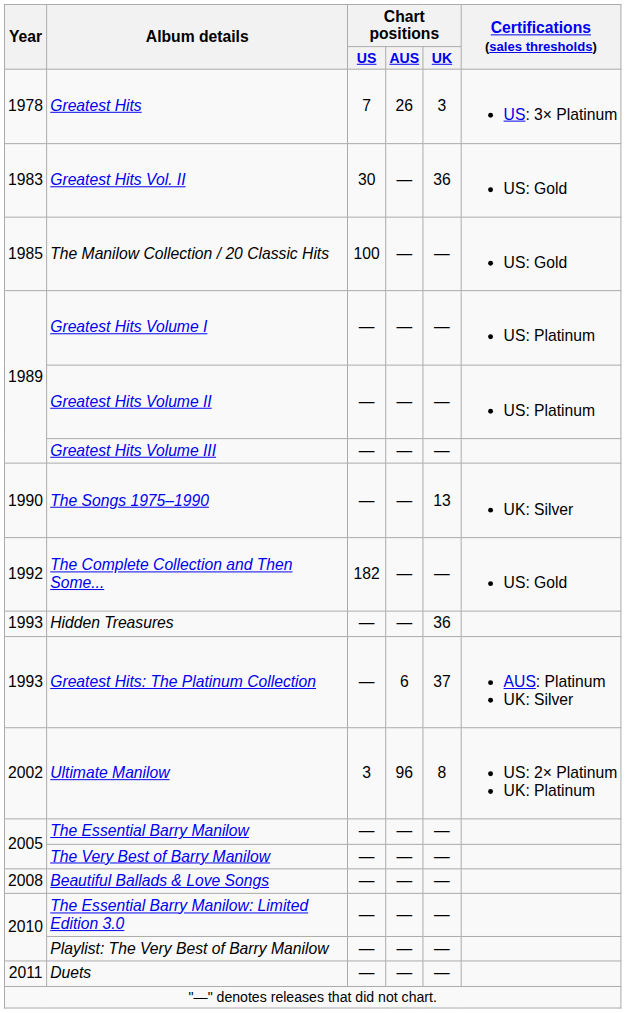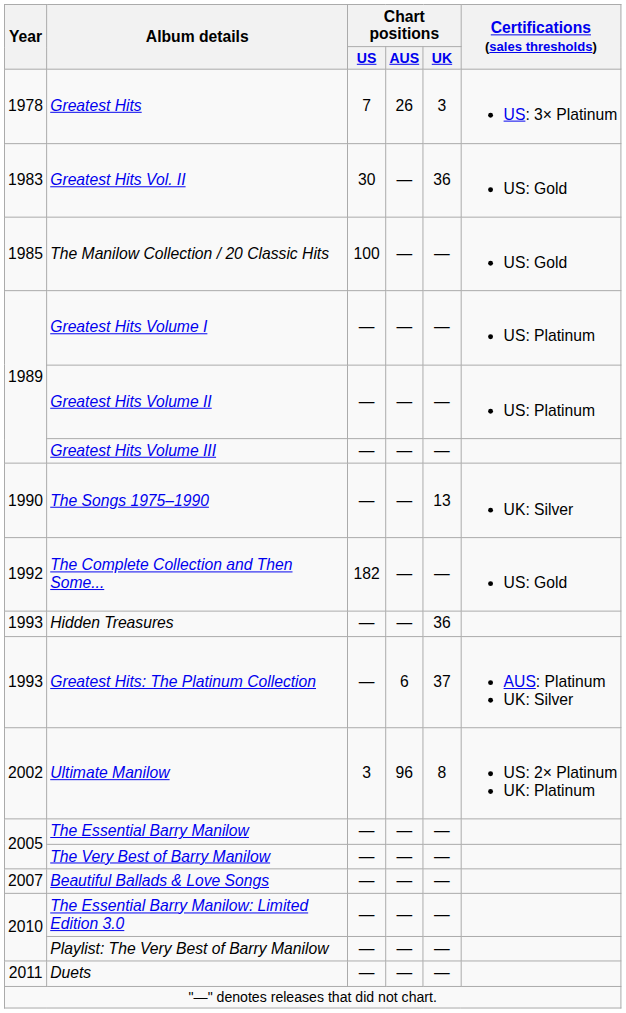 <table class="wikitable" style="text-align: center;">
 <tr>
 <th rowspan="2">Year</th>
 <th rowspan="2" style="width:300px;">Album details</th>
 <th colspan="3">Chart positions</th>
 <th rowspan="2"><a href='#'>Certifications</a><br><small>(<a href='#'>sales thresholds</a>)</small></th>
 </tr>
 <tr>
 <th style="width:2.2em;font-size:90%;"><a href='#'>US</a><br></th>
 <th style="width:2.2em;font-size:90%;"><a href='#'>AUS</a><br></th>
 <th style="width:2.2em;font-size:90%;"><a href='#'>UK</a><br></th>
 </tr>
 <tr>
 <td>1978</td>
 <td align="left"><em><a href='#'>Greatest Hits</a></em></td>
 <td>7</td>
 <td>26</td>
 <td>3</td>
 <td style="text-align:left;"><br><ul><li><a href='#'>US</a>: 3× Platinum</li></ul></td>
 </tr>
 <tr>
 <td>1983</td>
 <td align="left"><em><a href='#'>Greatest Hits Vol. II</a></em></td>
 <td>30</td>
 <td>—</td>
 <td>36</td>
 <td style="text-align:left;"><br><ul><li>US: Gold</li></ul></td>
 </tr>
 <tr>
 <td>1985</td>
 <td align="left"><em>The Manilow Collection / 20 Classic Hits</em></td>
 <td>100</td>
 <td>—</td>
 <td>—</td>
 <td style="text-align:left;"><br><ul><li>US: Gold</li></ul></td>
 </tr>
 <tr>
 <td rowspan="3">1989</td>
 <td align="left"><em><a href='#'>Greatest Hits Volume I</a></em></td>
 <td>—</td>
 <td>—</td>
 <td>—</td>
 <td style="text-align:left;"><br><ul><li>US: Platinum</li></ul></td>
 </tr>
 <tr>
 <td align="left"><em><a href='#'>Greatest Hits Volume II</a></em></td>
 <td>—</td>
 <td>—</td>
 <td>—</td>
 <td style="text-align:left;"><br><ul><li>US: Platinum</li></ul></td>
 </tr>
 <tr>
 <td align="left"><em><a href='#'>Greatest Hits Volume III</a></em></td>
 <td>—</td>
 <td>—</td>
 <td>—</td>
 <td style="text-align:left;"></td>
 </tr>
 <tr>
 <td>1990</td>
 <td align="left"><em><a href='#'>The Songs 1975–1990</a></em></td>
 <td>—</td>
 <td>—</td>
 <td>13</td>
 <td style="text-align:left;"><br><ul><li>UK: Silver</li></ul></td>
 </tr>
 <tr>
 <td>1992</td>
 <td align="left"><em><a href='#'>The Complete Collection and Then Some...</a></em></td>
 <td>182</td>
 <td>—</td>
 <td>—</td>
 <td style="text-align:left;"><br><ul><li>US: Gold</li></ul></td>
 </tr>
 <tr>
 <td>1993</td>
 <td align="left"><em>Hidden Treasures</em></td>
 <td>—</td>
 <td>—</td>
 <td>36</td>
 <td style="text-align:left;"></td>
 </tr>
 <tr>
 <td>1993</td>
 <td align="left"><em><a href='#'>Greatest Hits: The Platinum Collection</a></em></td>
 <td>—</td>
 <td>6</td>
 <td>37</td>
 <td style="text-align:left;"><br><ul><li><a href='#'>AUS</a>: Platinum</li><li>UK: Silver</li></ul></td>
 </tr>
 <tr>
 <td>2002</td>
 <td align="left"><em><a href='#'>Ultimate Manilow</a></em></td>
 <td>3</td>
 <td>96</td>
 <td>8</td>
 <td style="text-align:left;"><br><ul><li>US: 2× Platinum</li><li>UK: Platinum</li></ul></td>
 </tr>
 <tr>
 <td rowspan="2">2005</td>
 <td align="left"><em><a href='#'>The Essential Barry Manilow</a></em></td>
 <td>—</td>
 <td>—</td>
 <td>—</td>
 <td style="text-align:left;"></td>
 </tr>
 <tr>
 <td align="left"><em><a href='#'>The Very Best of Barry Manilow</a></em></td>
 <td>—</td>
 <td>—</td>
 <td>—</td>
 <td style="text-align:left;"></td>
 </tr>
 <tr>
-<td>2008</td>
+<td>2007</td>
 <td align="left"><em><a href='#'>Beautiful Ballads & Love Songs</a></em></td>
 <td>—</td>
 <td>—</td>
 <td>—</td>
 <td style="text-align:left;"></td>
 </tr>
 <tr>
 <td rowspan="2">2010</td>
 <td align="left"><em><a href='#'>The Essential Barry Manilow: Limited Edition 3.0</a></em></td>
 <td>—</td>
 <td>—</td>
 <td>—</td>
 <td style="text-align:left;"></td>
 </tr>
 <tr>
 <td align="left"><em>Playlist: The Very Best of Barry Manilow</em></td>
 <td>—</td>
 <td>—</td>
 <td>—</td>
 <td style="text-align:left;"></td>
 </tr>
 <tr>
 <td>2011</td>
 <td align="left"><em>Duets</em></td>
 <td>—</td>
 <td>—</td>
 <td>—</td>
 <td style="text-align:left;"></td>
 </tr>
 <tr>
 <td colspan="11" style="font-size:90%">"—" denotes releases that did not chart.</td>
 </tr>
 </table>
